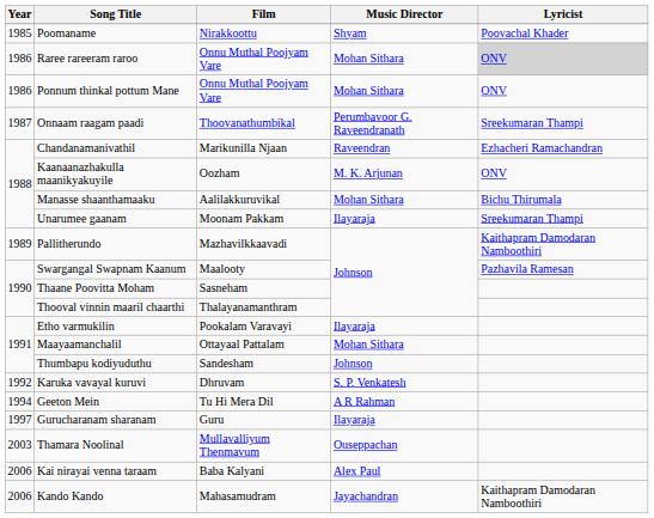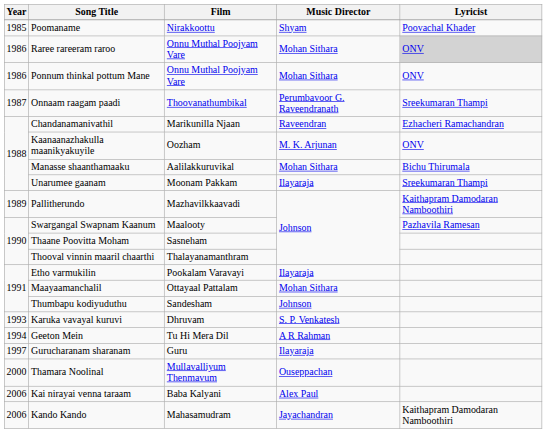 <table class="wikitable">
 <tr>
 <th>Year</th>
 <th>Song Title</th>
 <th>Film</th>
 <th>Music Director</th>
 <th>Lyricist</th>
 </tr>
 <tr>
 </tr>
 <tr>
 <td>1985</td>
 <td>Poomaname</td>
 <td><a href='#'>Nirakkoottu</a></td>
 <td><a href='#'>Shyam</a></td>
 <td><a href='#'>Poovachal Khader</a></td>
 </tr>
 <tr>
 <td>1986</td>
 <td>Raree rareeram raroo</td>
 <td><a href='#'>Onnu Muthal Poojyam Vare</a></td>
 <td><a href='#'>Mohan Sithara</a></td>
 <td style="background: lightgrey;"><a href='#'>ONV</a></td>
 </tr>
 <tr>
 <td>1986</td>
 <td>Ponnum thinkal pottum Mane</td>
 <td><a href='#'>Onnu Muthal Poojyam Vare</a></td>
 <td><a href='#'>Mohan Sithara</a></td>
 <td><a href='#'>ONV</a></td>
 </tr>
 <tr>
 <td>1987</td>
 <td>Onnaam raagam paadi</td>
 <td><a href='#'>Thoovanathumbikal</a></td>
 <td><a href='#'>Perumbavoor G. Raveendranath</a></td>
 <td><a href='#'>Sreekumaran Thampi</a></td>
 </tr>
 <tr>
 <td rowspan="4">1988</td>
 <td>Chandanamanivathil</td>
 <td>Marikunilla Njaan</td>
 <td><a href='#'>Raveendran</a></td>
 <td><a href='#'>Ezhacheri Ramachandran</a></td>
 </tr>
 <tr>
 <td>Kaanaanazhakulla maanikyakuyile</td>
 <td>Oozham</td>
 <td><a href='#'>M. K. Arjunan</a></td>
 <td><a href='#'>ONV</a></td>
 </tr>
 <tr>
 <td>Manasse shaanthamaaku</td>
 <td>Aalilakkuruvikal</td>
 <td><a href='#'>Mohan Sithara</a></td>
 <td><a href='#'>Bichu Thirumala</a></td>
 </tr>
 <tr>
 <td>Unarumee gaanam</td>
 <td>Moonam Pakkam</td>
 <td><a href='#'>Ilayaraja</a></td>
 <td><a href='#'>Sreekumaran Thampi</a></td>
 </tr>
 <tr>
 <td>1989</td>
 <td>Pallitherundo</td>
 <td>Mazhavilkkaavadi</td>
 <td rowspan="4"><a href='#'>Johnson</a></td>
 <td><a href='#'>Kaithapram Damodaran Namboothiri</a></td>
 </tr>
 <tr>
 <td rowspan="3">1990</td>
 <td>Swargangal Swapnam Kaanum</td>
 <td>Maalooty</td>
 <td><a href='#'>Pazhavila Ramesan</a></td>
 </tr>
 <tr>
 <td>Thaane Poovitta Moham</td>
 <td>Sasneham</td>
 <td></td>
 </tr>
 <tr>
 <td>Thooval vinnin maaril chaarthi</td>
 <td>Thalayanamanthram</td>
 <td></td>
 </tr>
 <tr>
 <td rowspan="3">1991</td>
 <td>Etho varmukilin</td>
 <td>Pookalam Varavayi</td>
 <td><a href='#'>Ilayaraja</a></td>
 <td></td>
 </tr>
 <tr>
 <td>Maayaamanchalil</td>
 <td>Ottayaal Pattalam</td>
 <td><a href='#'>Mohan Sithara</a></td>
 <td></td>
 </tr>
 <tr>
 <td>Thumbapu kodiyuduthu</td>
 <td>Sandesham</td>
 <td><a href='#'>Johnson</a></td>
 <td></td>
 </tr>
 <tr>
-<td>1992</td>
+<td>1993</td>
 <td>Karuka vavayal kuruvi</td>
 <td>Dhruvam</td>
 <td><a href='#'>S. P. Venkatesh</a></td>
 <td></td>
 </tr>
 <tr>
 <td>1994</td>
 <td>Geeton Mein</td>
 <td>Tu Hi Mera Dil</td>
 <td><a href='#'>A R Rahman</a></td>
 <td></td>
 </tr>
 <tr>
 <td>1997</td>
 <td>Gurucharanam sharanam</td>
 <td>Guru</td>
 <td><a href='#'>Ilayaraja</a></td>
 <td></td>
 </tr>
 <tr>
-<td>2003</td>
+<td>2000</td>
 <td>Thamara Noolinal</td>
 <td><a href='#'>Mullavalliyum Thenmavum</a></td>
 <td><a href='#'>Ouseppachan</a></td>
 <td></td>
 </tr>
 <tr>
 <td>2006</td>
 <td>Kai nirayai venna taraam</td>
 <td>Baba Kalyani</td>
 <td><a href='#'>Alex Paul</a></td>
 <td></td>
 </tr>
 <tr>
 <td>2006</td>
 <td>Kando Kando</td>
 <td>Mahasamudram</td>
 <td><a href='#'>Jayachandran</a></td>
 <td>Kaithapram Damodaran Namboothiri</td>
 </tr>
 </table>
